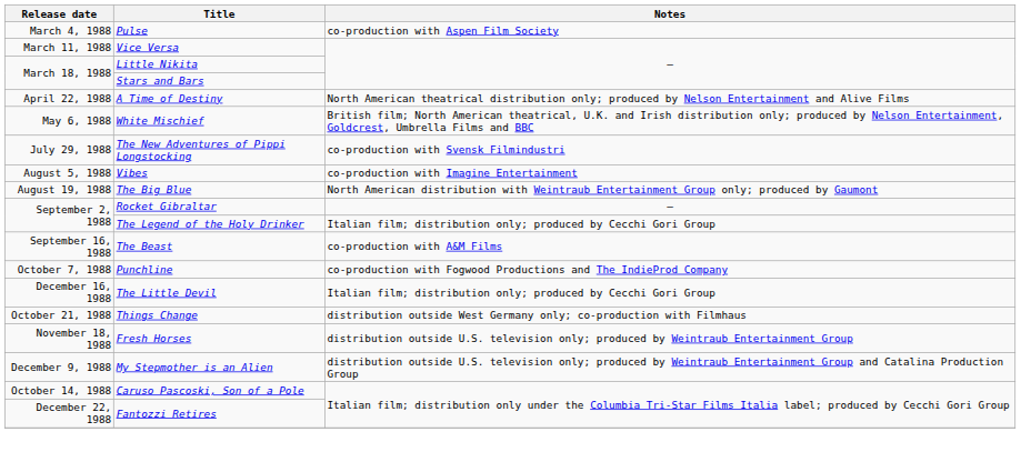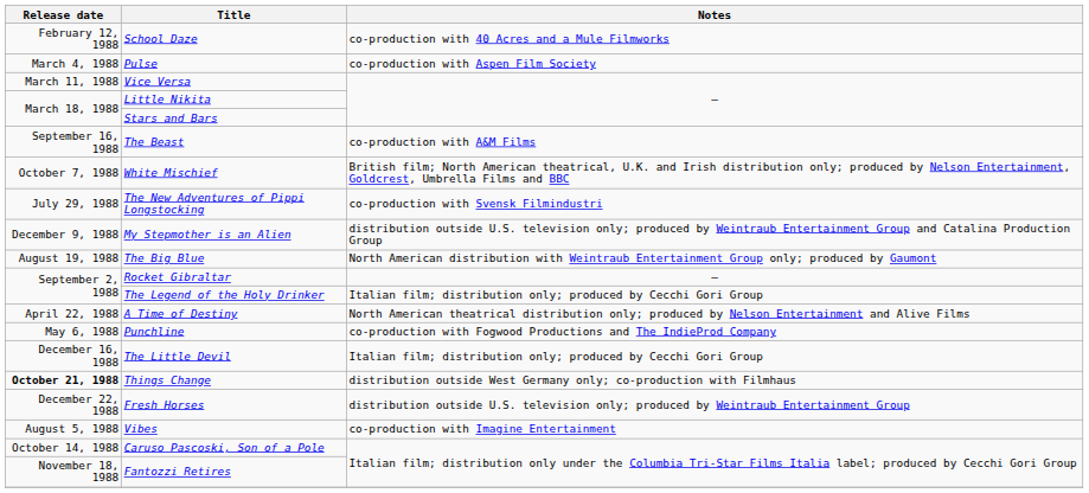 <table class="wikitable sortable" style="width:100%;">
 <tr>
 <th scope="col" style="width:130px;">Release date</th>
 <th>Title</th>
 <th>Notes</th>
+</tr>
+<tr>
+<td style="text-align:right;">February 12, 1988</td>
+<td><em><a href='#'>School Daze</a></em></td>
+<td>co-production with <a href='#'>40 Acres and a Mule Filmworks</a></td>
 </tr>
 <tr>
 <td style="text-align:right;">March 4, 1988</td>
 <td><em><a href='#'>Pulse</a></em></td>
 <td>co-production with <a href='#'>Aspen Film Society</a></td>
 </tr>
 <tr>
 <td style="text-align:right;">March 11, 1988</td>
 <td><em><a href='#'>Vice Versa</a></em></td>
 <td rowspan="3" align="center">—</td>
 </tr>
 <tr>
 <td style="text-align:right;" rowspan="2">March 18, 1988</td>
 <td><em><a href='#'>Little Nikita</a></em></td>
 </tr>
 <tr>
 <td><em><a href='#'>Stars and Bars</a></em></td>
 </tr>
 <tr>
-<td style="text-align:right;">April 22, 1988</td>
-<td><em><a href='#'>A Time of Destiny</a></em></td>
-<td>North American theatrical distribution only; produced by <a href='#'>Nelson Entertainment</a> and Alive Films</td>
+<td style="text-align:right;">September 16, 1988</td>
+<td><em><a href='#'>The Beast</a></em></td>
+<td>co-production with <a href='#'>A&M Films</a></td>
 </tr>
 <tr>
-<td style="text-align:right;">May 6, 1988</td>
+<td style="text-align:right;">October 7, 1988</td>
 <td><em><a href='#'>White Mischief</a></em></td>
 <td>British film; North American theatrical, U.K. and Irish distribution only; produced by <a href='#'>Nelson Entertainment</a>, <a href='#'>Goldcrest</a>, Umbrella Films and <a href='#'>BBC</a></td>
 </tr>
 <tr>
 <td style="text-align:right;">July 29, 1988</td>
 <td><em><a href='#'>The New Adventures of Pippi Longstocking</a></em></td>
 <td>co-production with <a href='#'>Svensk Filmindustri</a></td>
 </tr>
 <tr>
-<td style="text-align:right;">August 5, 1988</td>
-<td><em><a href='#'>Vibes</a></em></td>
-<td>co-production with <a href='#'>Imagine Entertainment</a></td>
+<td style="text-align:right;">December 9, 1988</td>
+<td><em><a href='#'>My Stepmother is an Alien</a></em></td>
+<td>distribution outside U.S. television only; produced by <a href='#'>Weintraub Entertainment Group</a> and Catalina Production Group</td>
 </tr>
 <tr>
 <td style="text-align:right;">August 19, 1988</td>
 <td><em><a href='#'>The Big Blue</a></em></td>
 <td>North American distribution with <a href='#'>Weintraub Entertainment Group</a> only; produced by <a href='#'>Gaumont</a></td>
 </tr>
 <tr>
 <td style="text-align:right;" rowspan="2">September 2, 1988</td>
 <td><em><a href='#'>Rocket Gibraltar</a></em></td>
 <td align="center">—</td>
 </tr>
 <tr>
 <td><em><a href='#'>The Legend of the Holy Drinker</a></em></td>
 <td>Italian film; distribution only; produced by Cecchi Gori Group</td>
 </tr>
 <tr>
-<td style="text-align:right;">September 16, 1988</td>
-<td><em><a href='#'>The Beast</a></em></td>
-<td>co-production with <a href='#'>A&M Films</a></td>
+<td style="text-align:right;">April 22, 1988</td>
+<td><em><a href='#'>A Time of Destiny</a></em></td>
+<td>North American theatrical distribution only; produced by <a href='#'>Nelson Entertainment</a> and Alive Films</td>
 </tr>
 <tr>
-<td style="text-align:right;">October 7, 1988</td>
+<td style="text-align:right;">May 6, 1988</td>
 <td><em><a href='#'>Punchline</a></em></td>
 <td>co-production with Fogwood Productions and <a href='#'>The IndieProd Company</a></td>
 </tr>
 <tr>
 <td style="text-align:right;">December 16, 1988</td>
 <td><em><a href='#'>The Little Devil</a></em></td>
 <td>Italian film; distribution only; produced by Cecchi Gori Group</td>
 </tr>
 <tr>
-<td style="text-align:right;">October 21, 1988</td>
+<td style="text-align:right;"><strong>October 21, 1988</strong></td>
 <td><em><a href='#'>Things Change</a></em></td>
 <td>distribution outside West Germany only; co-production with Filmhaus</td>
 </tr>
 <tr>
-<td style="text-align:right;">November 18, 1988</td>
+<td style="text-align:right;">December 22, 1988</td>
 <td><em><a href='#'>Fresh Horses</a></em></td>
 <td>distribution outside U.S. television only; produced by <a href='#'>Weintraub Entertainment Group</a></td>
 </tr>
 <tr>
-<td style="text-align:right;">December 9, 1988</td>
-<td><em><a href='#'>My Stepmother is an Alien</a></em></td>
-<td>distribution outside U.S. television only; produced by <a href='#'>Weintraub Entertainment Group</a> and Catalina Production Group</td>
+<td style="text-align:right;">August 5, 1988</td>
+<td><em><a href='#'>Vibes</a></em></td>
+<td>co-production with <a href='#'>Imagine Entertainment</a></td>
 </tr>
 <tr>
 <td style="text-align:right;">October 14, 1988</td>
 <td><em><a href='#'>Caruso Pascoski, Son of a Pole</a></em></td>
 <td rowspan=2>Italian film; distribution only under the <a href='#'>Columbia Tri-Star Films Italia</a> label; produced by Cecchi Gori Group</td>
 </tr>
 <tr>
-<td style="text-align:right;">December 22, 1988</td>
+<td style="text-align:right;">November 18, 1988</td>
 <td><em><a href='#'>Fantozzi Retires</a></em></td>
 </tr>
 <tr>
 </tr>
 </table>
